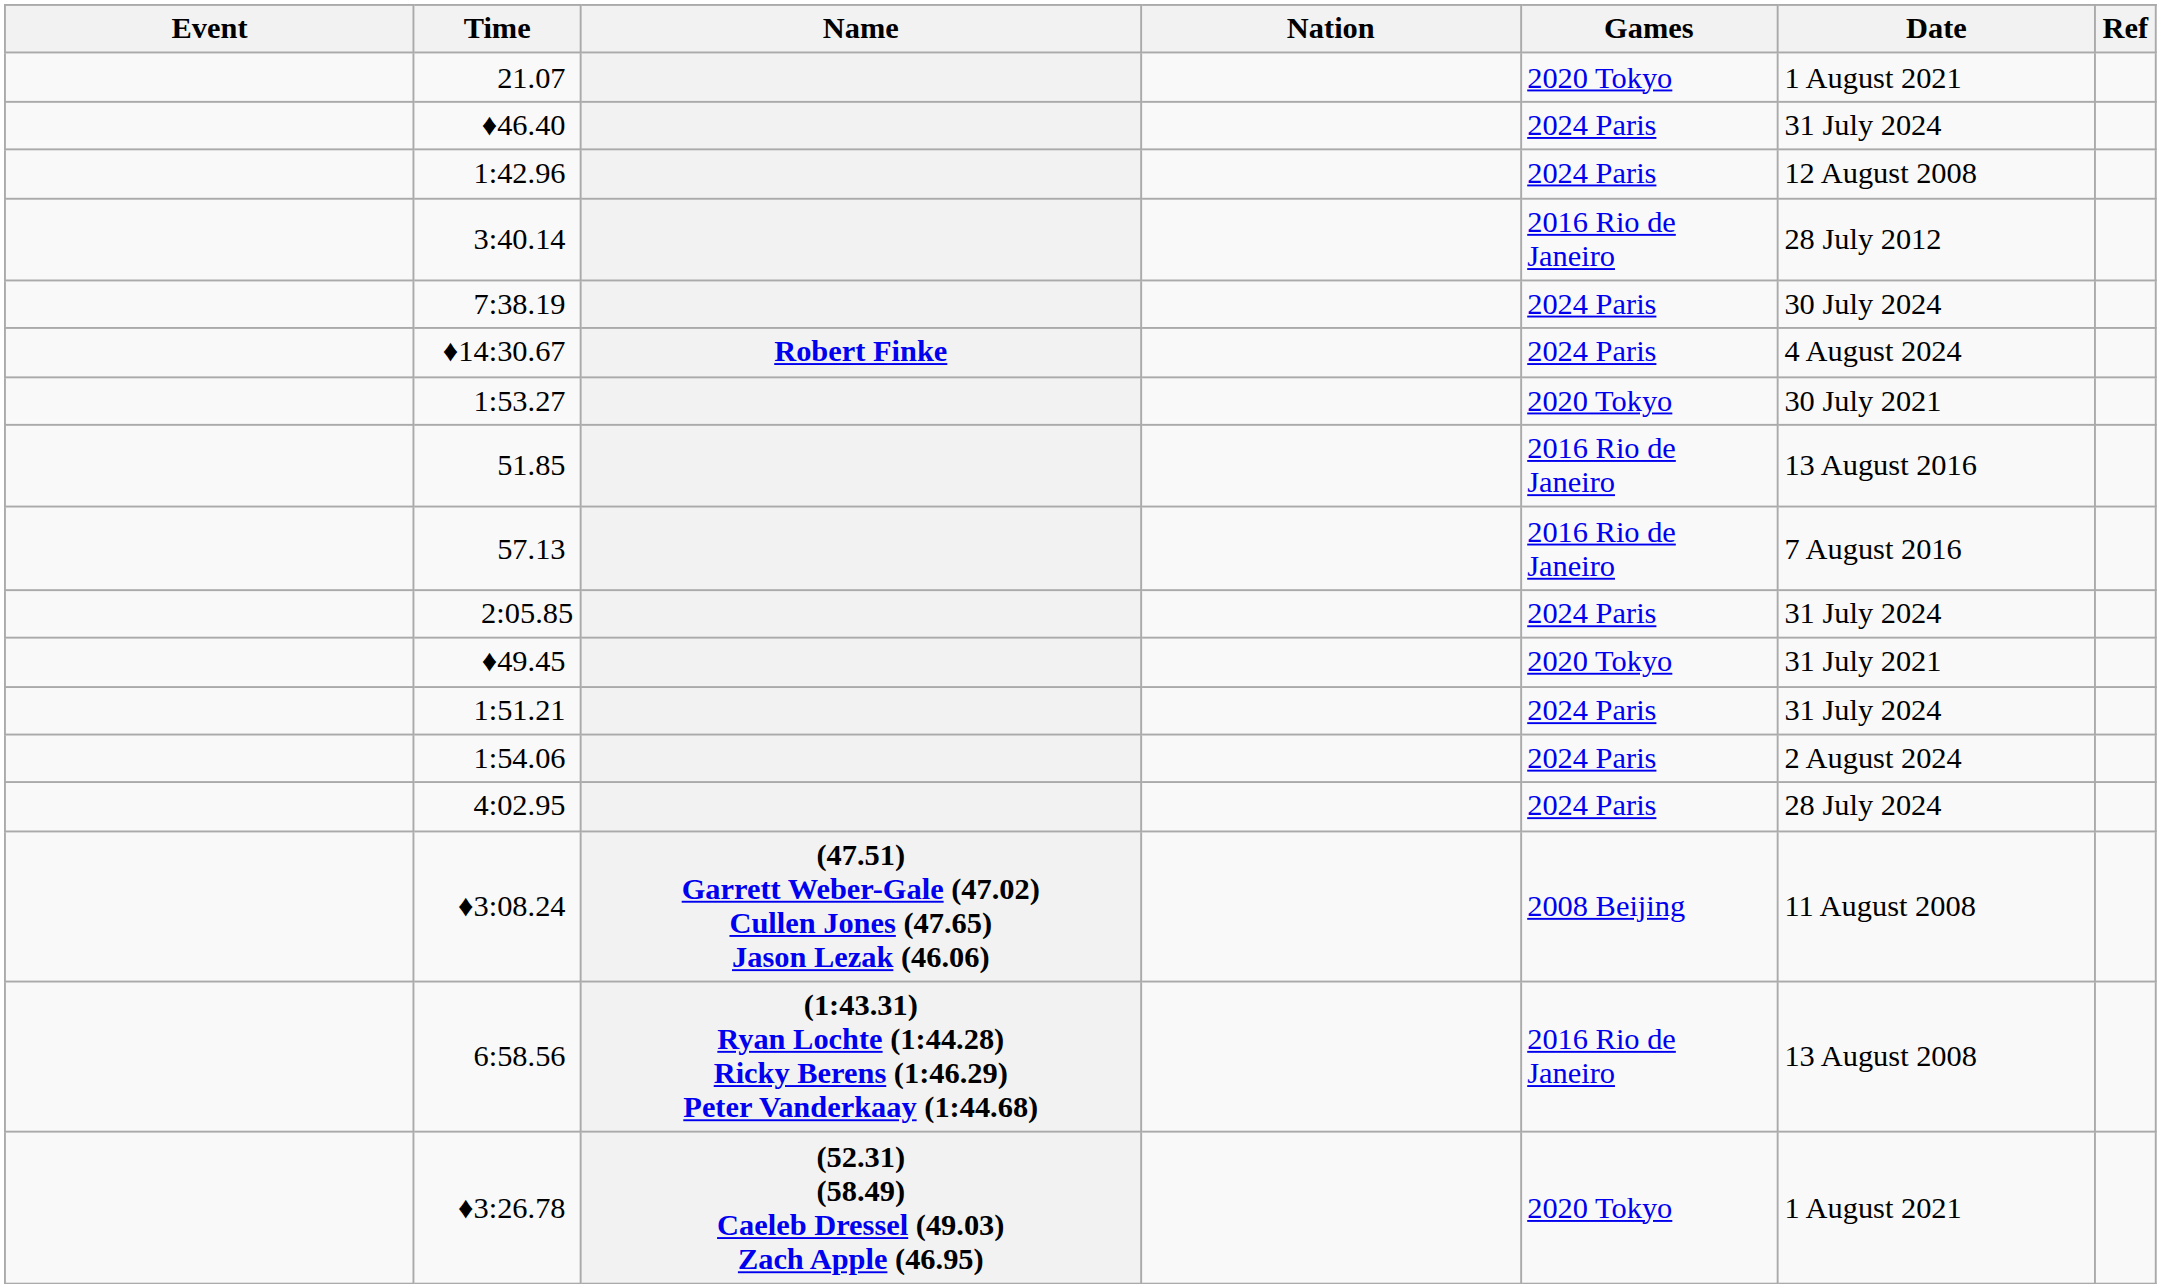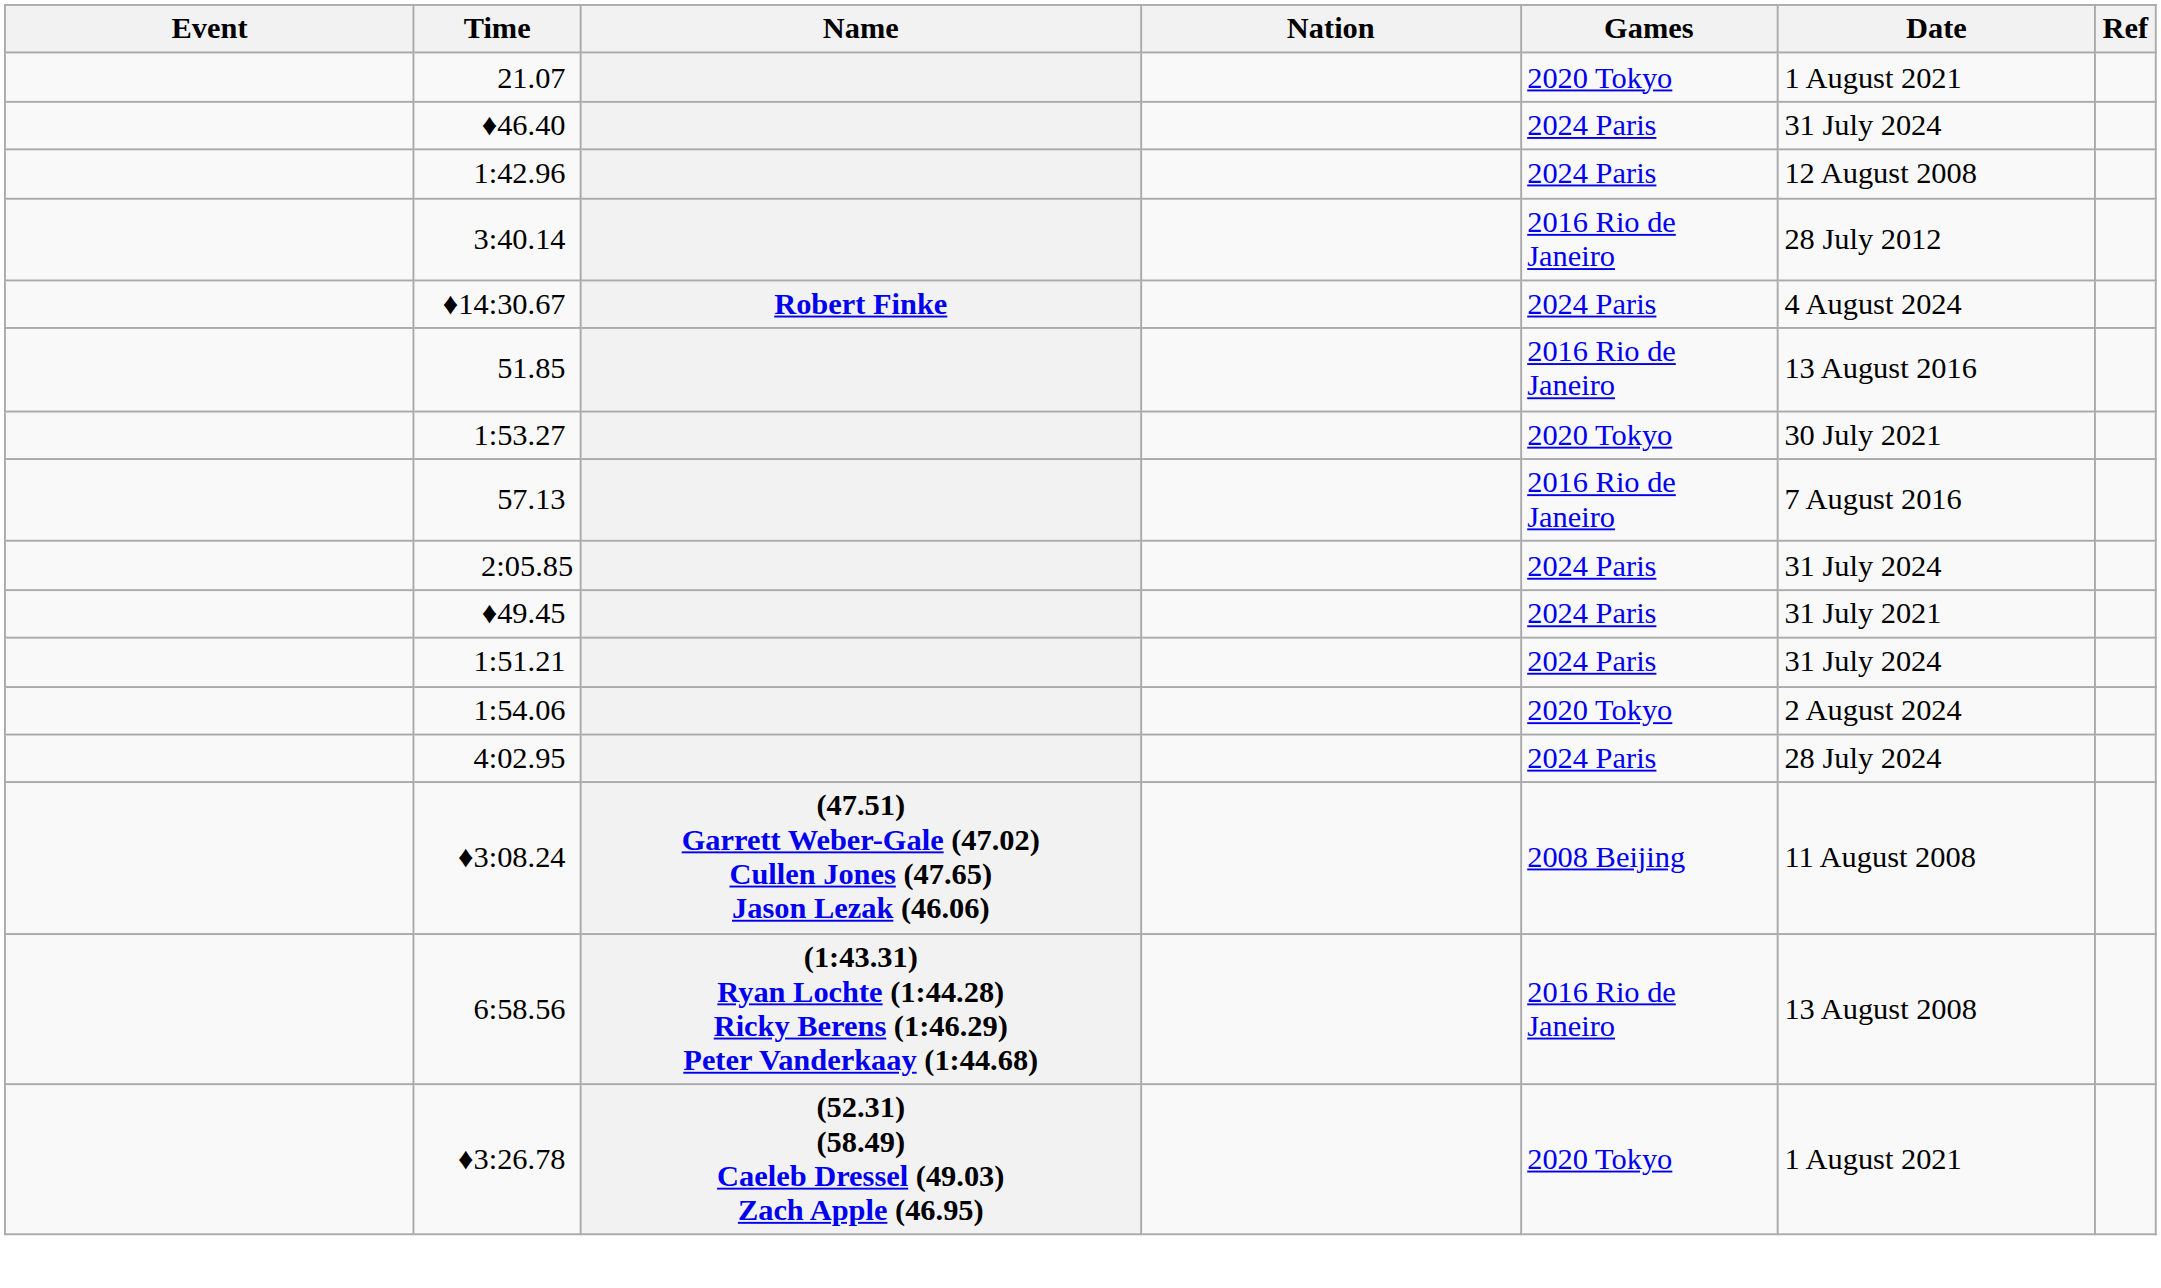 <table class="wikitable sortable plainrowheaders">
 <tr>
 <th scope="col" style="width:13em">Event</th>
 <th scope="col" class=unsortable style="width:5em">Time</th>
 <th scope="col" style="width:18em">Name</th>
 <th scope="col" style="width:12em">Nation</th>
 <th scope="col" style="width:8em">Games</th>
 <th scope="col" style="width:10em">Date</th>
 <th scope="col" class=unsortable>Ref</th>
 </tr>
 <tr>
 <td></td>
 <td align=right>21.07 </td>
 <th scope="row"></th>
 <td></td>
 <td><a href='#'>2020 Tokyo</a></td>
 <td>1 August 2021</td>
 <td align=center></td>
 </tr>
 <tr>
 <td></td>
 <td align=right>♦46.40 </td>
 <th scope="row"></th>
 <td></td>
 <td><a href='#'>2024 Paris</a></td>
 <td>31 July 2024</td>
 <td align=center></td>
 </tr>
 <tr>
 <td></td>
 <td align=right>1:42.96 </td>
 <th scope="row"></th>
 <td></td>
 <td><a href='#'>2024 Paris</a></td>
 <td>12 August 2008</td>
 <td align=center></td>
 </tr>
 <tr>
 <td></td>
 <td align=right>3:40.14 </td>
 <th scope="row"></th>
 <td></td>
 <td><a href='#'>2016 Rio de Janeiro</a></td>
 <td>28 July 2012</td>
 <td align=center></td>
 </tr>
 <tr>
 <td></td>
-<td align=right>7:38.19 </td>
-<th scope="row"></th>
-<td></td>
-<td><a href='#'>2024 Paris</a></td>
-<td>30 July 2024</td>
-<td align=center></td>
-</tr>
-<tr>
-<td></td>
 <td align=right>♦14:30.67 </td>
 <th scope="row"><a href='#'>Robert Finke</a></th>
 <td></td>
 <td><a href='#'>2024 Paris</a></td>
 <td>4 August 2024</td>
 <td align=center></td>
 </tr>
 <tr>
 <td></td>
+<td align=right>51.85 </td>
+<th scope="row"></th>
+<td></td>
+<td><a href='#'>2016 Rio de Janeiro</a></td>
+<td>13 August 2016</td>
+<td align=center></td>
+</tr>
+<tr>
+<td></td>
 <td align=right>1:53.27 </td>
 <th scope="row"></th>
 <td></td>
 <td><a href='#'>2020 Tokyo</a></td>
 <td>30 July 2021</td>
-<td align=center></td>
-</tr>
-<tr>
-<td></td>
-<td align=right>51.85 </td>
-<th scope="row"></th>
-<td></td>
-<td><a href='#'>2016 Rio de Janeiro</a></td>
-<td>13 August 2016</td>
 <td align=center></td>
 </tr>
 <tr>
 <td></td>
 <td align=right>57.13 </td>
 <th scope="row"></th>
 <td></td>
 <td><a href='#'>2016 Rio de Janeiro</a></td>
 <td>7 August 2016</td>
 <td align=center></td>
 </tr>
 <tr>
 <td></td>
 <td align=right>2:05.85</td>
 <th scope="row"></th>
 <td></td>
 <td><a href='#'>2024 Paris</a></td>
 <td>31 July 2024</td>
 <td align=center></td>
 </tr>
 <tr>
 <td></td>
 <td align=right>♦49.45 </td>
 <th scope="row"></th>
 <td></td>
-<td><a href='#'>2020 Tokyo</a></td>
+<td><a href='#'>2024 Paris</a></td>
 <td>31 July 2021</td>
 <td align=center></td>
 </tr>
 <tr>
 <td></td>
 <td align=right>1:51.21 </td>
 <th scope="row"></th>
 <td></td>
 <td><a href='#'>2024 Paris</a></td>
 <td>31 July 2024</td>
 <td align=center></td>
 </tr>
 <tr>
 <td></td>
 <td align=right>1:54.06 </td>
 <th scope="row"></th>
 <td></td>
-<td><a href='#'>2024 Paris</a></td>
+<td><a href='#'>2020 Tokyo</a></td>
 <td>2 August 2024</td>
 <td align=center></td>
 </tr>
 <tr>
 <td></td>
 <td align=right>4:02.95 </td>
 <th scope="row"></th>
 <td></td>
 <td><a href='#'>2024 Paris</a></td>
 <td>28 July 2024</td>
 <td align=center></td>
 </tr>
 <tr>
 <td></td>
 <td align=right>♦3:08.24 </td>
 <th scope="row"> (47.51)<br><a href='#'>Garrett Weber-Gale</a> (47.02)<br><a href='#'>Cullen Jones</a> (47.65)<br><a href='#'>Jason Lezak</a> (46.06)</th>
 <td></td>
 <td><a href='#'>2008 Beijing</a></td>
 <td>11 August 2008</td>
 <td align=center></td>
 </tr>
 <tr>
 <td></td>
 <td align=right>6:58.56 </td>
 <th scope="row"> (1:43.31)<br><a href='#'>Ryan Lochte</a> (1:44.28)<br><a href='#'>Ricky Berens</a> (1:46.29)<br><a href='#'>Peter Vanderkaay</a> (1:44.68)</th>
 <td></td>
 <td><a href='#'>2016 Rio de Janeiro</a></td>
 <td>13 August 2008</td>
 <td align=center></td>
 </tr>
 <tr>
 <td></td>
 <td align=right>♦3:26.78 </td>
 <th scope="row"> (52.31)<br> (58.49) <br><a href='#'>Caeleb Dressel</a> (49.03)<br><a href='#'>Zach Apple</a> (46.95)</th>
 <td></td>
 <td><a href='#'>2020 Tokyo</a></td>
 <td>1 August 2021</td>
 <td align=center></td>
 </tr>
 </table>
